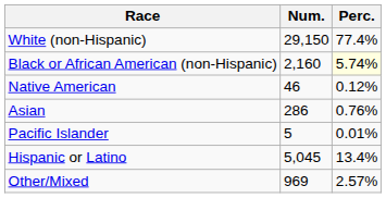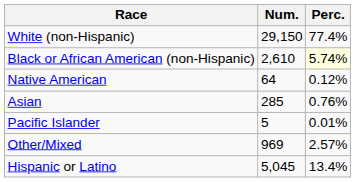 <table class="wikitable">
 <tr>
 <th>Race</th>
 <th>Num.</th>
 <th>Perc.</th>
 </tr>
 <tr>
 <td><a href='#'>White</a> (non-Hispanic)</td>
 <td>29,150</td>
 <td>77.4%</td>
 </tr>
 <tr>
 <td><a href='#'>Black or African American</a> (non-Hispanic)</td>
-<td>2,160</td>
+<td>2,610</td>
 <td style="background: lightyellow;">5.74%</td>
 </tr>
 <tr>
 <td><a href='#'>Native American</a></td>
-<td>46</td>
+<td>64</td>
 <td>0.12%</td>
 </tr>
 <tr>
 <td><a href='#'>Asian</a></td>
-<td>286</td>
+<td>285</td>
 <td>0.76%</td>
 </tr>
 <tr>
 <td><a href='#'>Pacific Islander</a></td>
 <td>5</td>
 <td>0.01%</td>
 </tr>
 <tr>
+<td><a href='#'>Other/Mixed</a></td>
+<td>969</td>
+<td>2.57%</td>
+</tr>
+<tr>
 <td><a href='#'>Hispanic</a> or <a href='#'>Latino</a></td>
 <td>5,045</td>
 <td>13.4%</td>
 </tr>
-<tr>
-<td><a href='#'>Other/Mixed</a></td>
-<td>969</td>
-<td>2.57%</td>
-</tr>
 </table>
